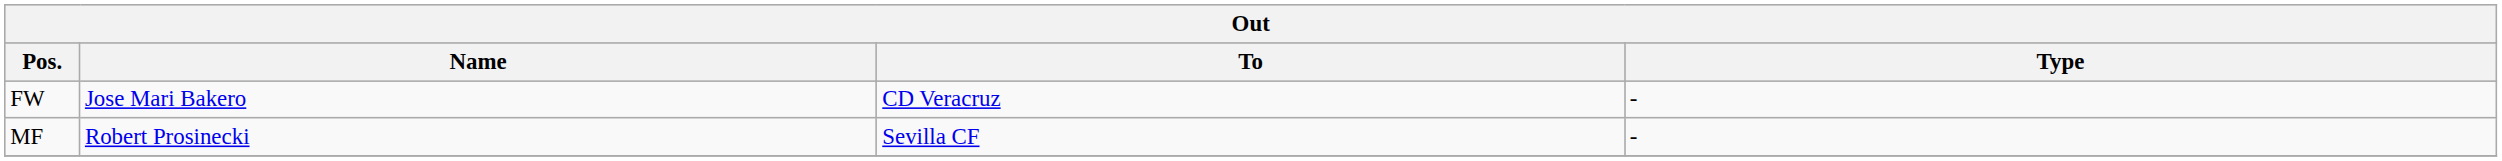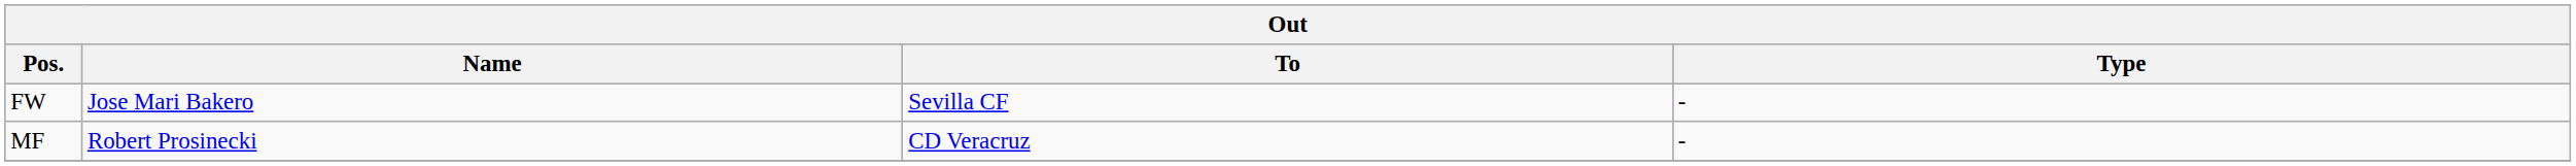 <table class="wikitable" style="font-size:90%;width:99%;">
 <tr>
 <th colspan="4">Out</th>
 </tr>
 <tr>
 <th width=3%>Pos.</th>
 <th width=32%>Name</th>
 <th width=30%>To</th>
 <th width=35%>Type</th>
 </tr>
 <tr>
 <td>FW</td>
 <td><a href='#'>Jose Mari Bakero</a></td>
-<td><a href='#'>CD Veracruz</a></td>
+<td><a href='#'>Sevilla CF</a></td>
 <td>-</td>
 </tr>
 <tr>
 <td>MF</td>
 <td><a href='#'>Robert Prosinecki</a></td>
-<td><a href='#'>Sevilla CF</a></td>
+<td><a href='#'>CD Veracruz</a></td>
 <td>-</td>
 </tr>
 <tr>
 </tr>
 </table>
